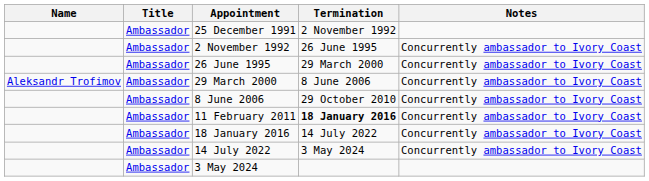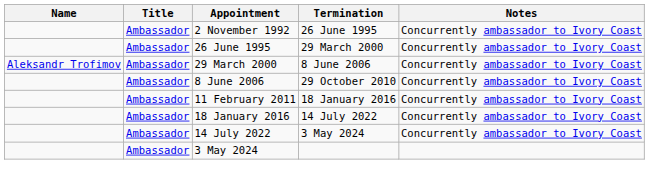 <table class="wikitable">
 <tr valign="middle">
 <th>Name</th>
 <th>Title</th>
 <th>Appointment</th>
 <th>Termination</th>
 <th>Notes</th>
-</tr>
-<tr>
-<td></td>
-<td><a href='#'>Ambassador</a></td>
-<td>25 December 1991</td>
-<td>2 November 1992</td>
-<td></td>
 </tr>
 <tr>
 <td></td>
 <td><a href='#'>Ambassador</a></td>
 <td>2 November 1992</td>
 <td>26 June 1995</td>
 <td>Concurrently <a href='#'>ambassador to Ivory Coast</a></td>
 </tr>
 <tr>
 <td></td>
 <td><a href='#'>Ambassador</a></td>
 <td>26 June 1995</td>
 <td>29 March 2000</td>
 <td>Concurrently <a href='#'>ambassador to Ivory Coast</a></td>
 </tr>
 <tr>
 <td><a href='#'>Aleksandr Trofimov</a></td>
 <td><a href='#'>Ambassador</a></td>
 <td>29 March 2000</td>
 <td>8 June 2006</td>
 <td>Concurrently <a href='#'>ambassador to Ivory Coast</a></td>
 </tr>
 <tr>
 <td></td>
 <td><a href='#'>Ambassador</a></td>
 <td>8 June 2006</td>
 <td>29 October 2010</td>
 <td>Concurrently <a href='#'>ambassador to Ivory Coast</a></td>
 </tr>
 <tr>
 <td></td>
 <td><a href='#'>Ambassador</a></td>
 <td>11 February 2011</td>
-<td><strong>18 January 2016</strong></td>
+<td>18 January 2016</td>
 <td>Concurrently <a href='#'>ambassador to Ivory Coast</a></td>
 </tr>
 <tr>
 <td></td>
 <td><a href='#'>Ambassador</a></td>
 <td>18 January 2016</td>
 <td>14 July 2022</td>
 <td>Concurrently <a href='#'>ambassador to Ivory Coast</a></td>
 </tr>
 <tr>
 <td></td>
 <td><a href='#'>Ambassador</a></td>
 <td>14 July 2022</td>
 <td>3 May 2024</td>
 <td>Concurrently <a href='#'>ambassador to Ivory Coast</a></td>
 </tr>
 <tr>
 <td></td>
 <td><a href='#'>Ambassador</a></td>
 <td>3 May 2024</td>
 <td></td>
 <td></td>
 </tr>
 </table>
